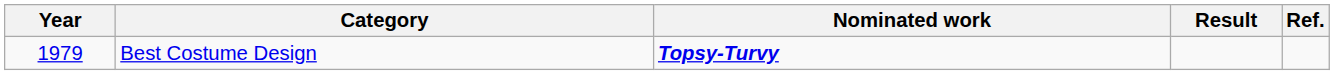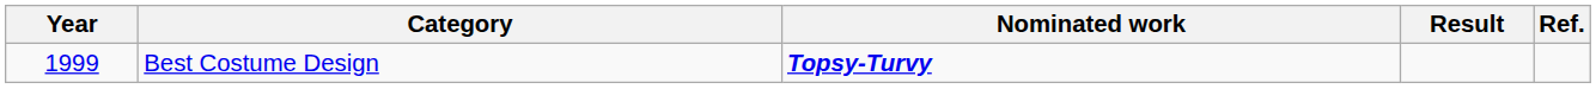 <table class=wikitable>
 <tr>
 <th scope="col" style="width:5em;">Year</th>
 <th scope="col" style="width:26em;">Category</th>
 <th scope="col" style="width:25em;">Nominated work</th>
 <th scope="col" style="width:5em;">Result</th>
 <th>Ref.</th>
 </tr>
 <tr>
-<td style="text-align:center;"><a href='#'>1979</a></td>
+<td style="text-align:center;"><a href='#'>1999</a></td>
 <td><a href='#'>Best Costume Design</a></td>
 <td><strong><em><a href='#'>Topsy-Turvy</a></em></strong></td>
 <td></td>
 <td style="text-align:center;"></td>
 </tr>
 </table>
